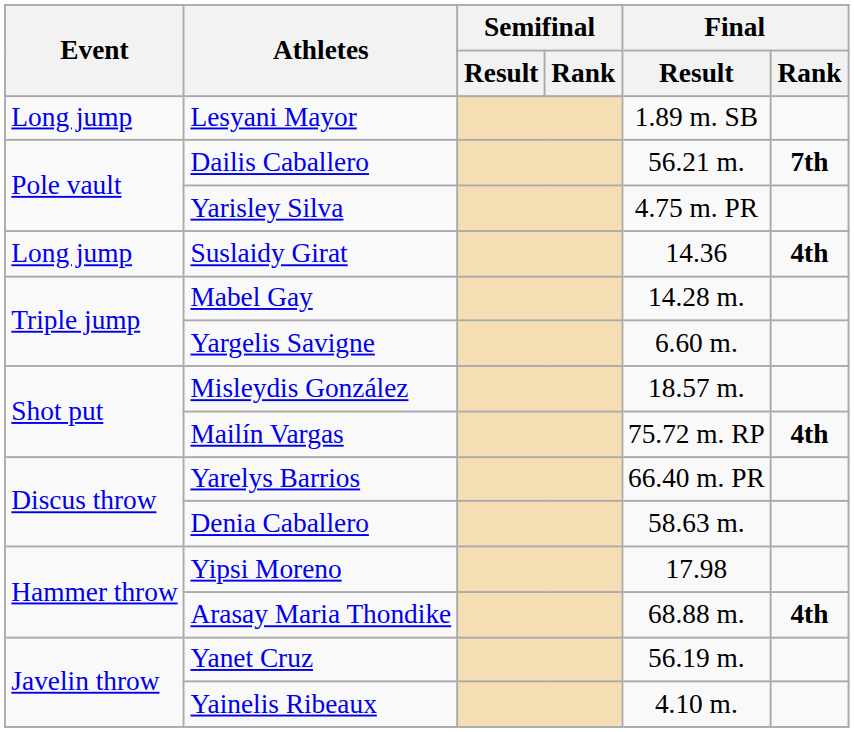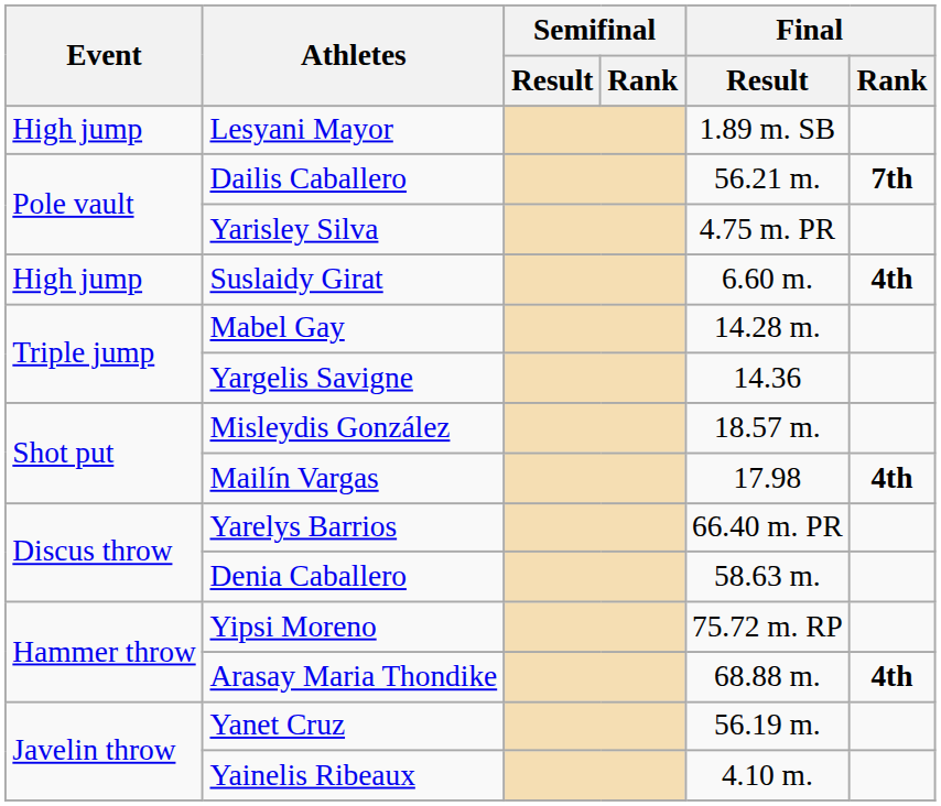 <table class="wikitable" style="font-size:90%">
 <tr>
 <th rowspan=2>Event</th>
 <th rowspan=2>Athletes</th>
 <th colspan=2>Semifinal</th>
 <th colspan=2>Final</th>
 </tr>
 <tr>
 <th>Result</th>
 <th>Rank</th>
 <th>Result</th>
 <th>Rank</th>
 </tr>
 <tr>
-<td><a href='#'>Long jump</a></td>
+<td><a href='#'>High jump</a></td>
 <td><a href='#'>Lesyani Mayor</a></td>
 <td align=center colspan=2 bgcolor=wheat></td>
 <td align=center>1.89 m. SB</td>
 <td align=center></td>
 </tr>
 <tr>
 <td rowspan=2><a href='#'>Pole vault</a></td>
 <td><a href='#'>Dailis Caballero</a></td>
 <td align=center colspan=2 bgcolor=wheat></td>
 <td align=center>56.21 m.</td>
 <td align=center><strong>7th</strong></td>
 </tr>
 <tr>
 <td><a href='#'>Yarisley Silva</a></td>
 <td align=center colspan=2 bgcolor=wheat></td>
 <td align=center>4.75 m. PR</td>
 <td align=center></td>
 </tr>
 <tr>
-<td><a href='#'>Long jump</a></td>
+<td><a href='#'>High jump</a></td>
 <td><a href='#'>Suslaidy Girat</a></td>
 <td align=center colspan=2 bgcolor=wheat></td>
-<td align=center>14.36</td>
+<td align=center>6.60 m.</td>
 <td align=center><strong>4th</strong></td>
 </tr>
 <tr>
 <td rowspan=2><a href='#'>Triple jump</a></td>
 <td><a href='#'>Mabel Gay</a></td>
 <td align=center colspan=2 bgcolor=wheat></td>
 <td align=center>14.28 m.</td>
 <td align=center></td>
 </tr>
 <tr>
 <td><a href='#'>Yargelis Savigne</a></td>
 <td align=center colspan=2 bgcolor=wheat></td>
-<td align=center>6.60 m.</td>
+<td align=center>14.36</td>
 <td align=center></td>
 </tr>
 <tr>
 <td rowspan=2><a href='#'>Shot put</a></td>
 <td><a href='#'>Misleydis González</a></td>
 <td align=center colspan=2 bgcolor=wheat></td>
 <td align=center>18.57 m.</td>
 <td align=center></td>
 </tr>
 <tr>
 <td><a href='#'>Mailín Vargas</a></td>
 <td align=center colspan=2 bgcolor=wheat></td>
-<td align=center>75.72 m. RP</td>
+<td align=center>17.98</td>
 <td align=center><strong>4th</strong></td>
 </tr>
 <tr>
 <td rowspan=2><a href='#'>Discus throw</a></td>
 <td><a href='#'>Yarelys Barrios</a></td>
 <td align=center colspan=2 bgcolor=wheat></td>
 <td align=center>66.40 m. PR</td>
 <td align=center></td>
 </tr>
 <tr>
 <td><a href='#'>Denia Caballero</a></td>
 <td align=center colspan=2 bgcolor=wheat></td>
 <td align=center>58.63 m.</td>
 <td align=center></td>
 </tr>
 <tr>
 <td rowspan=2><a href='#'>Hammer throw</a></td>
 <td><a href='#'>Yipsi Moreno</a></td>
 <td align=center colspan=2 bgcolor=wheat></td>
-<td align=center>17.98</td>
+<td align=center>75.72 m. RP</td>
 <td align=center></td>
 </tr>
 <tr>
 <td><a href='#'>Arasay Maria Thondike</a></td>
 <td align=center colspan=2 bgcolor=wheat></td>
 <td align=center>68.88 m.</td>
 <td align=center><strong>4th</strong></td>
 </tr>
 <tr>
 <td rowspan=2><a href='#'>Javelin throw</a></td>
 <td><a href='#'>Yanet Cruz</a></td>
 <td align=center colspan=2 bgcolor=wheat></td>
 <td align=center>56.19 m.</td>
 <td align=center></td>
 </tr>
 <tr>
 <td><a href='#'>Yainelis Ribeaux</a></td>
 <td align=center colspan=2 bgcolor=wheat></td>
 <td align=center>4.10 m.</td>
 <td align=center></td>
 </tr>
 </table>
